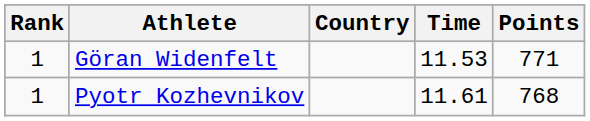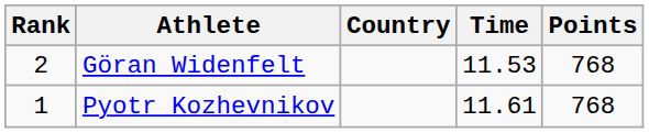 <table class="wikitable sortable" style="text-align:center">
 <tr>
 <th>Rank</th>
 <th>Athlete</th>
 <th>Country</th>
 <th>Time</th>
 <th>Points</th>
 </tr>
 <tr>
-<td>1</td>
+<td>2</td>
 <td align=left><a href='#'>Göran Widenfelt</a></td>
 <td align=left></td>
 <td>11.53</td>
-<td>771</td>
+<td>768</td>
 </tr>
 <tr>
 <td>1</td>
 <td align=left><a href='#'>Pyotr Kozhevnikov</a></td>
 <td align=left></td>
 <td>11.61</td>
 <td>768</td>
 </tr>
 </table>
